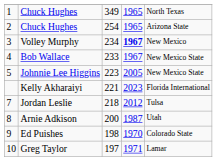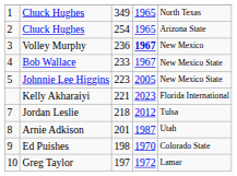 <table class="wikitable">
 <tr>
 </tr>
 <tr>
 <td>1</td>
 <td><a href='#'>Chuck Hughes</a></td>
 <td>349</td>
 <td><a href='#'>1965</a></td>
 <td style="font-size:80%;">North Texas</td>
 </tr>
 <tr>
 <td>2</td>
 <td><a href='#'>Chuck Hughes</a></td>
 <td>254</td>
 <td><a href='#'>1965</a></td>
 <td style="font-size:80%;">Arizona State</td>
 </tr>
 <tr>
 <td>3</td>
 <td>Volley Murphy</td>
-<td>234</td>
+<td>236</td>
 <td><strong><a href='#'>1967</a></strong></td>
 <td style="font-size:80%;">New Mexico</td>
 </tr>
 <tr>
 <td>4</td>
 <td><a href='#'>Bob Wallace</a></td>
 <td>233</td>
 <td><a href='#'>1967</a></td>
 <td style="font-size:80%;">New Mexico State</td>
 </tr>
 <tr>
 <td>5</td>
 <td><a href='#'>Johnnie Lee Higgins</a></td>
 <td>223</td>
 <td><a href='#'>2005</a></td>
 <td style="font-size:80%;">New Mexico State</td>
 </tr>
 <tr>
 <td></td>
 <td>Kelly Akharaiyi</td>
 <td>221</td>
 <td><a href='#'>2023</a></td>
 <td style="font-size:80%;">Florida International</td>
 </tr>
 <tr>
 <td>7</td>
 <td>Jordan Leslie</td>
 <td>218</td>
 <td><a href='#'>2012</a></td>
 <td style="font-size:80%;">Tulsa</td>
 </tr>
 <tr>
 <td>8</td>
 <td>Arnie Adkison</td>
-<td>200</td>
+<td>201</td>
 <td><a href='#'>1987</a></td>
 <td style="font-size:80%;">Utah</td>
 </tr>
 <tr>
 <td>9</td>
 <td>Ed Puishes</td>
 <td>198</td>
 <td><a href='#'>1970</a></td>
 <td style="font-size:80%;">Colorado State</td>
 </tr>
 <tr>
 <td>10</td>
 <td>Greg Taylor</td>
 <td>197</td>
-<td><a href='#'>1971</a></td>
+<td><a href='#'>1972</a></td>
 <td style="font-size:80%;">Lamar</td>
 </tr>
 </table>
